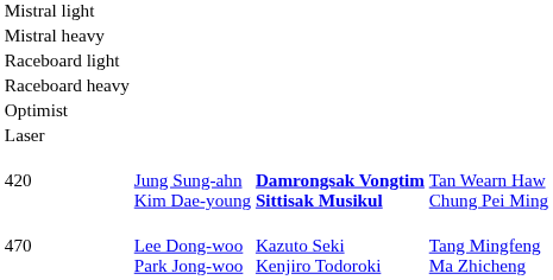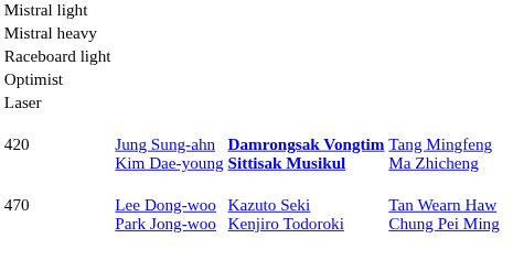 <table>
 <tr>
 <td>Mistral light<br></td>
 <td></td>
 <td></td>
 <td></td>
 </tr>
 <tr>
 <td>Mistral heavy<br></td>
 <td></td>
 <td></td>
 <td></td>
 </tr>
 <tr>
 <td>Raceboard light<br></td>
 <td></td>
 <td></td>
 <td></td>
 </tr>
 <tr>
-<td>Raceboard heavy<br></td>
-<td></td>
-<td></td>
-<td></td>
-</tr>
-<tr>
 <td>Optimist<br></td>
 <td></td>
 <td></td>
 <td></td>
 </tr>
 <tr>
 <td>Laser<br></td>
 <td></td>
 <td></td>
 <td></td>
 </tr>
 <tr>
 <td>420<br></td>
 <td><br><a href='#'>Jung Sung-ahn</a><br><a href='#'>Kim Dae-young</a></td>
 <td><strong><br><a href='#'>Damrongsak Vongtim</a><br><a href='#'>Sittisak Musikul</a></strong></td>
-<td><br><a href='#'>Tan Wearn Haw</a><br><a href='#'>Chung Pei Ming</a></td>
+<td><br><a href='#'>Tang Mingfeng</a><br><a href='#'>Ma Zhicheng</a></td>
 </tr>
 <tr>
 <td>470<br></td>
 <td><br><a href='#'>Lee Dong-woo</a><br><a href='#'>Park Jong-woo</a></td>
 <td><br><a href='#'>Kazuto Seki</a><br><a href='#'>Kenjiro Todoroki</a></td>
-<td><br><a href='#'>Tang Mingfeng</a><br><a href='#'>Ma Zhicheng</a></td>
+<td><br><a href='#'>Tan Wearn Haw</a><br><a href='#'>Chung Pei Ming</a></td>
 </tr>
 </table>
